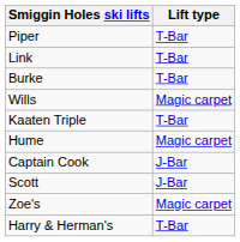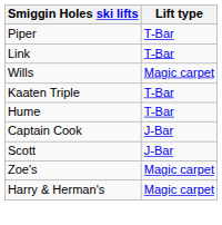 <table class="wikitable">
 <tr>
 <th>Smiggin Holes <a href='#'>ski lifts</a></th>
 <th>Lift type</th>
 </tr>
 <tr>
 <td>Piper</td>
 <td><a href='#'>T-Bar</a></td>
 </tr>
 <tr>
 <td>Link</td>
 <td><a href='#'>T-Bar</a></td>
 </tr>
 <tr>
-<td>Burke</td>
-<td><a href='#'>T-Bar</a></td>
-</tr>
-<tr>
 <td>Wills</td>
 <td><a href='#'>Magic carpet</a></td>
 </tr>
 <tr>
 <td>Kaaten Triple</td>
 <td><a href='#'>T-Bar</a></td>
 </tr>
 <tr>
 <td>Hume</td>
-<td><a href='#'>Magic carpet</a></td>
+<td><a href='#'>T-Bar</a></td>
 </tr>
 <tr>
 <td>Captain Cook</td>
 <td><a href='#'>J-Bar</a></td>
 </tr>
 <tr>
 <td>Scott</td>
 <td><a href='#'>J-Bar</a></td>
 </tr>
 <tr>
 <td>Zoe's</td>
 <td><a href='#'>Magic carpet</a></td>
 </tr>
 <tr>
 <td>Harry & Herman's</td>
-<td><a href='#'>T-Bar</a></td>
+<td><a href='#'>Magic carpet</a></td>
 </tr>
 </table>
